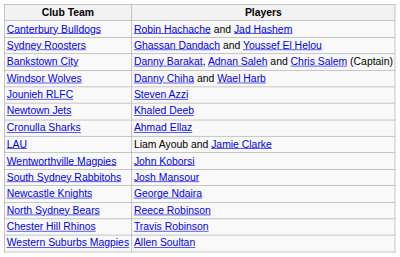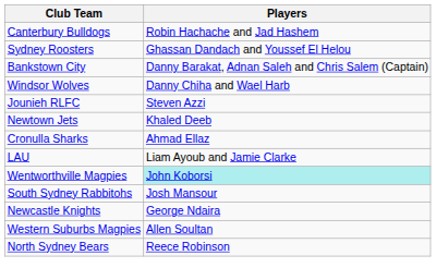 <table class="wikitable">
 <tr>
 <th>Club Team</th>
 <th>Players</th>
 </tr>
 <tr>
 <td><a href='#'>Canterbury Bulldogs</a></td>
 <td><a href='#'>Robin Hachache</a> and <a href='#'>Jad Hashem</a></td>
 </tr>
 <tr>
 <td><a href='#'>Sydney Roosters</a></td>
 <td><a href='#'>Ghassan Dandach</a> and <a href='#'>Youssef El Helou</a></td>
 </tr>
 <tr>
 <td><a href='#'>Bankstown City</a></td>
 <td><a href='#'>Danny Barakat</a>, <a href='#'>Adnan Saleh</a> and <a href='#'>Chris Salem</a> (Captain)</td>
 </tr>
 <tr>
 <td><a href='#'>Windsor Wolves</a></td>
 <td><a href='#'>Danny Chiha</a> and <a href='#'>Wael Harb</a></td>
 </tr>
 <tr>
 <td><a href='#'>Jounieh RLFC</a></td>
 <td><a href='#'>Steven Azzi</a></td>
 </tr>
 <tr>
 <td><a href='#'>Newtown Jets</a></td>
 <td><a href='#'>Khaled Deeb</a></td>
 </tr>
 <tr>
 <td><a href='#'>Cronulla Sharks</a></td>
 <td><a href='#'>Ahmad Ellaz</a></td>
 </tr>
 <tr>
 <td><a href='#'>LAU</a></td>
 <td>Liam Ayoub and <a href='#'>Jamie Clarke</a></td>
 </tr>
 <tr>
 <td><a href='#'>Wentworthville Magpies</a></td>
-<td><a href='#'>John Koborsi</a></td>
+<td style="background: paleturquoise;"><a href='#'>John Koborsi</a></td>
 </tr>
 <tr>
 <td><a href='#'>South Sydney Rabbitohs</a></td>
 <td><a href='#'>Josh Mansour</a></td>
 </tr>
 <tr>
 <td><a href='#'>Newcastle Knights</a></td>
 <td><a href='#'>George Ndaira</a></td>
 </tr>
 <tr>
+<td><a href='#'>Western Suburbs Magpies</a></td>
+<td><a href='#'>Allen Soultan</a></td>
+</tr>
+<tr>
 <td><a href='#'>North Sydney Bears</a></td>
 <td><a href='#'>Reece Robinson</a></td>
 </tr>
-<tr>
-<td><a href='#'>Chester Hill Rhinos</a></td>
-<td><a href='#'>Travis Robinson</a></td>
-</tr>
-<tr>
-<td><a href='#'>Western Suburbs Magpies</a></td>
-<td><a href='#'>Allen Soultan</a></td>
-</tr>
 </table>
